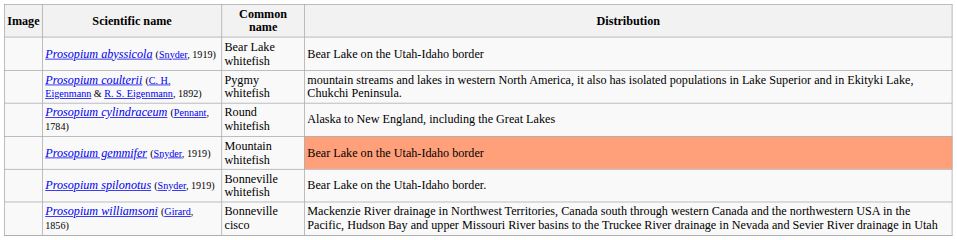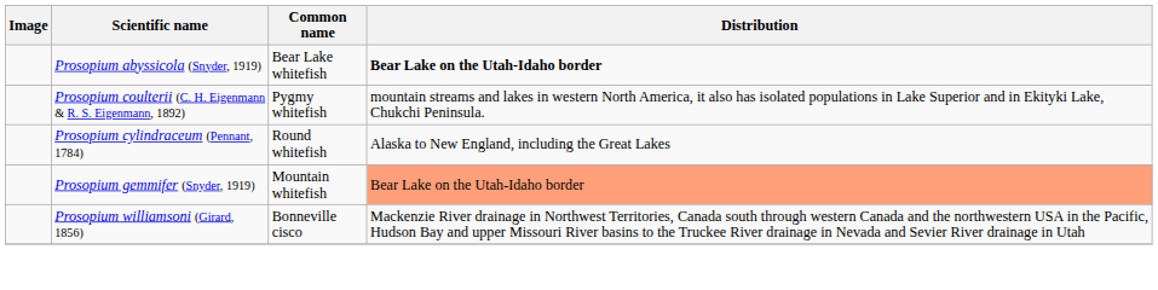 <table class="wikitable">
 <tr>
 <th>Image</th>
 <th>Scientific name</th>
 <th>Common name</th>
 <th>Distribution</th>
 </tr>
 <tr>
 <td></td>
 <td><em><a href='#'>Prosopium abyssicola</a></em> <small>(<a href='#'>Snyder</a>, 1919)</small></td>
 <td>Bear Lake whitefish</td>
-<td>Bear Lake on the Utah-Idaho border</td>
+<td><strong>Bear Lake on the Utah-Idaho border</strong></td>
 </tr>
 <tr>
 <td></td>
 <td><em><a href='#'>Prosopium coulterii</a></em> <small>(<a href='#'>C. H. Eigenmann</a> & <a href='#'>R. S. Eigenmann</a>, 1892)</small></td>
 <td>Pygmy whitefish</td>
 <td>mountain streams and lakes in western North America, it also has isolated populations in Lake Superior and in Ekityki Lake, Chukchi Peninsula.</td>
 </tr>
 <tr>
 <td></td>
 <td><em><a href='#'>Prosopium cylindraceum</a></em> <small>(<a href='#'>Pennant</a>, 1784)</small></td>
 <td>Round whitefish</td>
 <td>Alaska to New England, including the Great Lakes</td>
 </tr>
 <tr>
 <td></td>
 <td><em><a href='#'>Prosopium gemmifer</a></em> <small>(<a href='#'>Snyder</a>, 1919)</small></td>
 <td>Mountain whitefish</td>
 <td style="background: lightsalmon;">Bear Lake on the Utah-Idaho border</td>
 </tr>
 <tr>
 <td></td>
-<td><em><a href='#'>Prosopium spilonotus</a></em> <small>(<a href='#'>Snyder</a>, 1919)</small></td>
-<td>Bonneville whitefish</td>
-<td>Bear Lake on the Utah-Idaho border.</td>
-</tr>
-<tr>
-<td></td>
 <td><em><a href='#'>Prosopium williamsoni</a></em> <small>(<a href='#'>Girard</a>, 1856)</small></td>
 <td>Bonneville cisco</td>
 <td>Mackenzie River drainage in Northwest Territories, Canada south through western Canada and the northwestern USA in the Pacific, Hudson Bay and upper Missouri River basins to the Truckee River drainage in Nevada and Sevier River drainage in Utah</td>
 </tr>
 <tr>
 </tr>
 </table>
